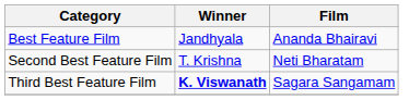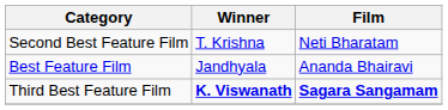 <table class="wikitable">
 <tr>
 <th>Category</th>
 <th>Winner</th>
 <th>Film</th>
 </tr>
 <tr>
+<td>Second Best Feature Film</td>
+<td><a href='#'>T. Krishna</a></td>
+<td><a href='#'>Neti Bharatam</a></td>
+</tr>
+<tr>
 <td><a href='#'>Best Feature Film</a></td>
 <td><a href='#'>Jandhyala</a></td>
 <td><a href='#'>Ananda Bhairavi</a></td>
 </tr>
 <tr>
-<td>Second Best Feature Film</td>
-<td><a href='#'>T. Krishna</a></td>
-<td><a href='#'>Neti Bharatam</a></td>
-</tr>
-<tr>
 <td>Third Best Feature Film</td>
 <td><strong><a href='#'>K. Viswanath</a></strong></td>
-<td><a href='#'>Sagara Sangamam</a></td>
+<td><strong><a href='#'>Sagara Sangamam</a></strong></td>
 </tr>
 <tr>
 </tr>
 </table>
